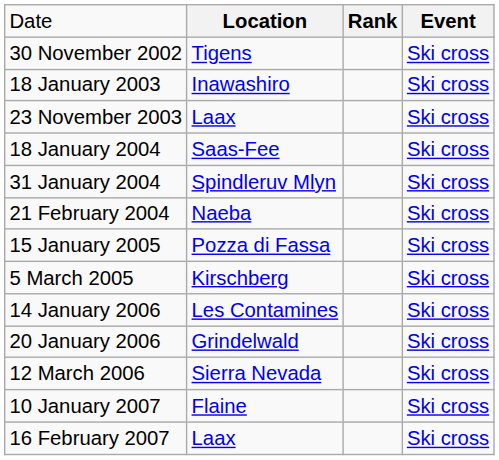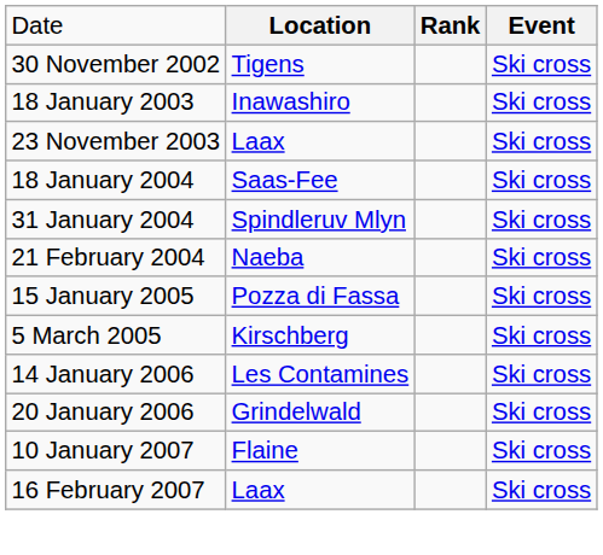 <table class="wikitable sortable" style="font-size:90%" style="text-align:center">
 <tr>
 <td>Date</td>
 <th>Location</th>
 <th>Rank</th>
 <th>Event</th>
 </tr>
 <tr>
 <td>30 November 2002</td>
 <td><a href='#'>Tigens</a></td>
 <td></td>
 <td><a href='#'>Ski cross</a></td>
 </tr>
 <tr>
 <td>18 January 2003</td>
 <td><a href='#'>Inawashiro</a></td>
 <td></td>
 <td><a href='#'>Ski cross</a></td>
 </tr>
 <tr>
 <td>23 November 2003</td>
 <td><a href='#'>Laax</a></td>
 <td></td>
 <td><a href='#'>Ski cross</a></td>
 </tr>
 <tr>
 <td>18 January 2004</td>
 <td><a href='#'>Saas-Fee</a></td>
 <td></td>
 <td><a href='#'>Ski cross</a></td>
 </tr>
 <tr>
 <td>31 January 2004</td>
 <td><a href='#'>Spindleruv Mlyn</a></td>
 <td></td>
 <td><a href='#'>Ski cross</a></td>
 </tr>
 <tr>
 <td>21 February 2004</td>
 <td><a href='#'>Naeba</a></td>
 <td></td>
 <td><a href='#'>Ski cross</a></td>
 </tr>
 <tr>
 <td>15 January 2005</td>
 <td><a href='#'>Pozza di Fassa</a></td>
 <td></td>
 <td><a href='#'>Ski cross</a></td>
 </tr>
 <tr>
 <td>5 March 2005</td>
 <td><a href='#'>Kirschberg</a></td>
 <td></td>
 <td><a href='#'>Ski cross</a></td>
 </tr>
 <tr>
 <td>14 January 2006</td>
 <td><a href='#'>Les Contamines</a></td>
 <td></td>
 <td><a href='#'>Ski cross</a></td>
 </tr>
 <tr>
 <td>20 January 2006</td>
 <td><a href='#'>Grindelwald</a></td>
 <td></td>
 <td><a href='#'>Ski cross</a></td>
 </tr>
 <tr>
-<td>12 March 2006</td>
-<td><a href='#'>Sierra Nevada</a></td>
-<td></td>
-<td><a href='#'>Ski cross</a></td>
-</tr>
-<tr>
 <td>10 January 2007</td>
 <td><a href='#'>Flaine</a></td>
 <td></td>
 <td><a href='#'>Ski cross</a></td>
 </tr>
 <tr>
 <td>16 February 2007</td>
 <td><a href='#'>Laax</a></td>
 <td></td>
 <td><a href='#'>Ski cross</a></td>
 </tr>
 </table>
